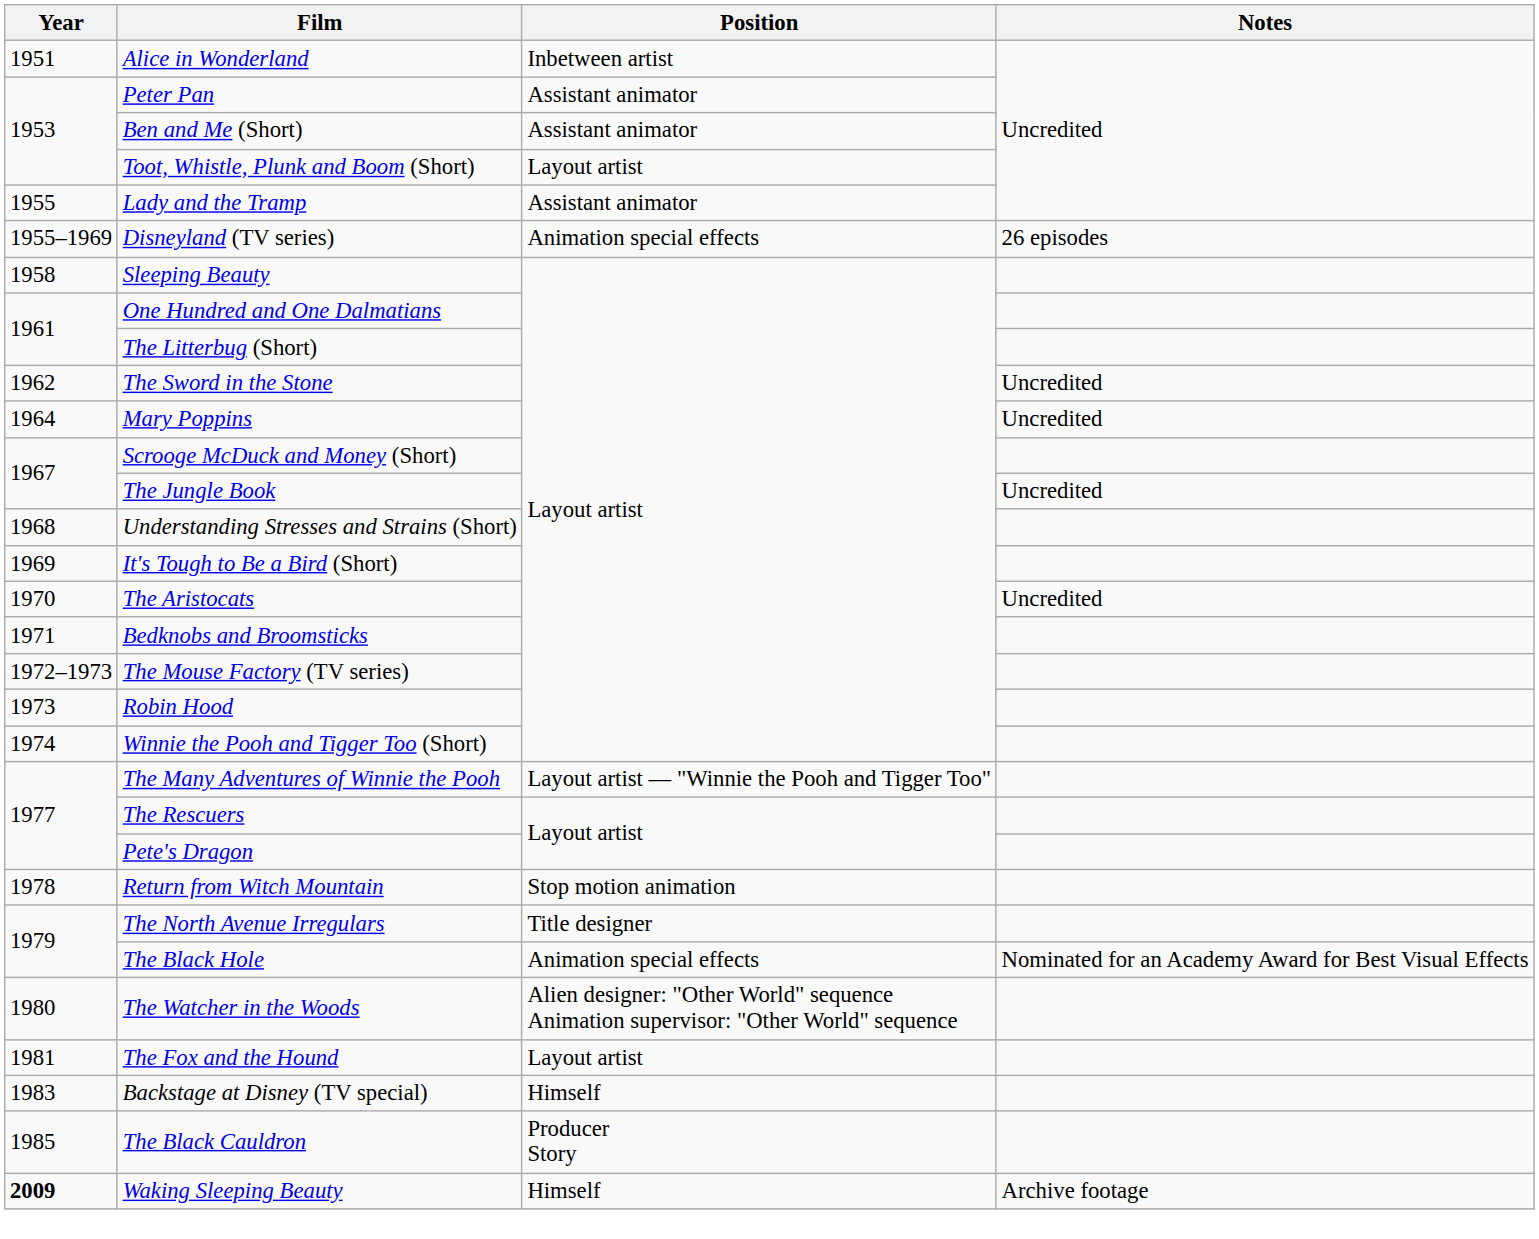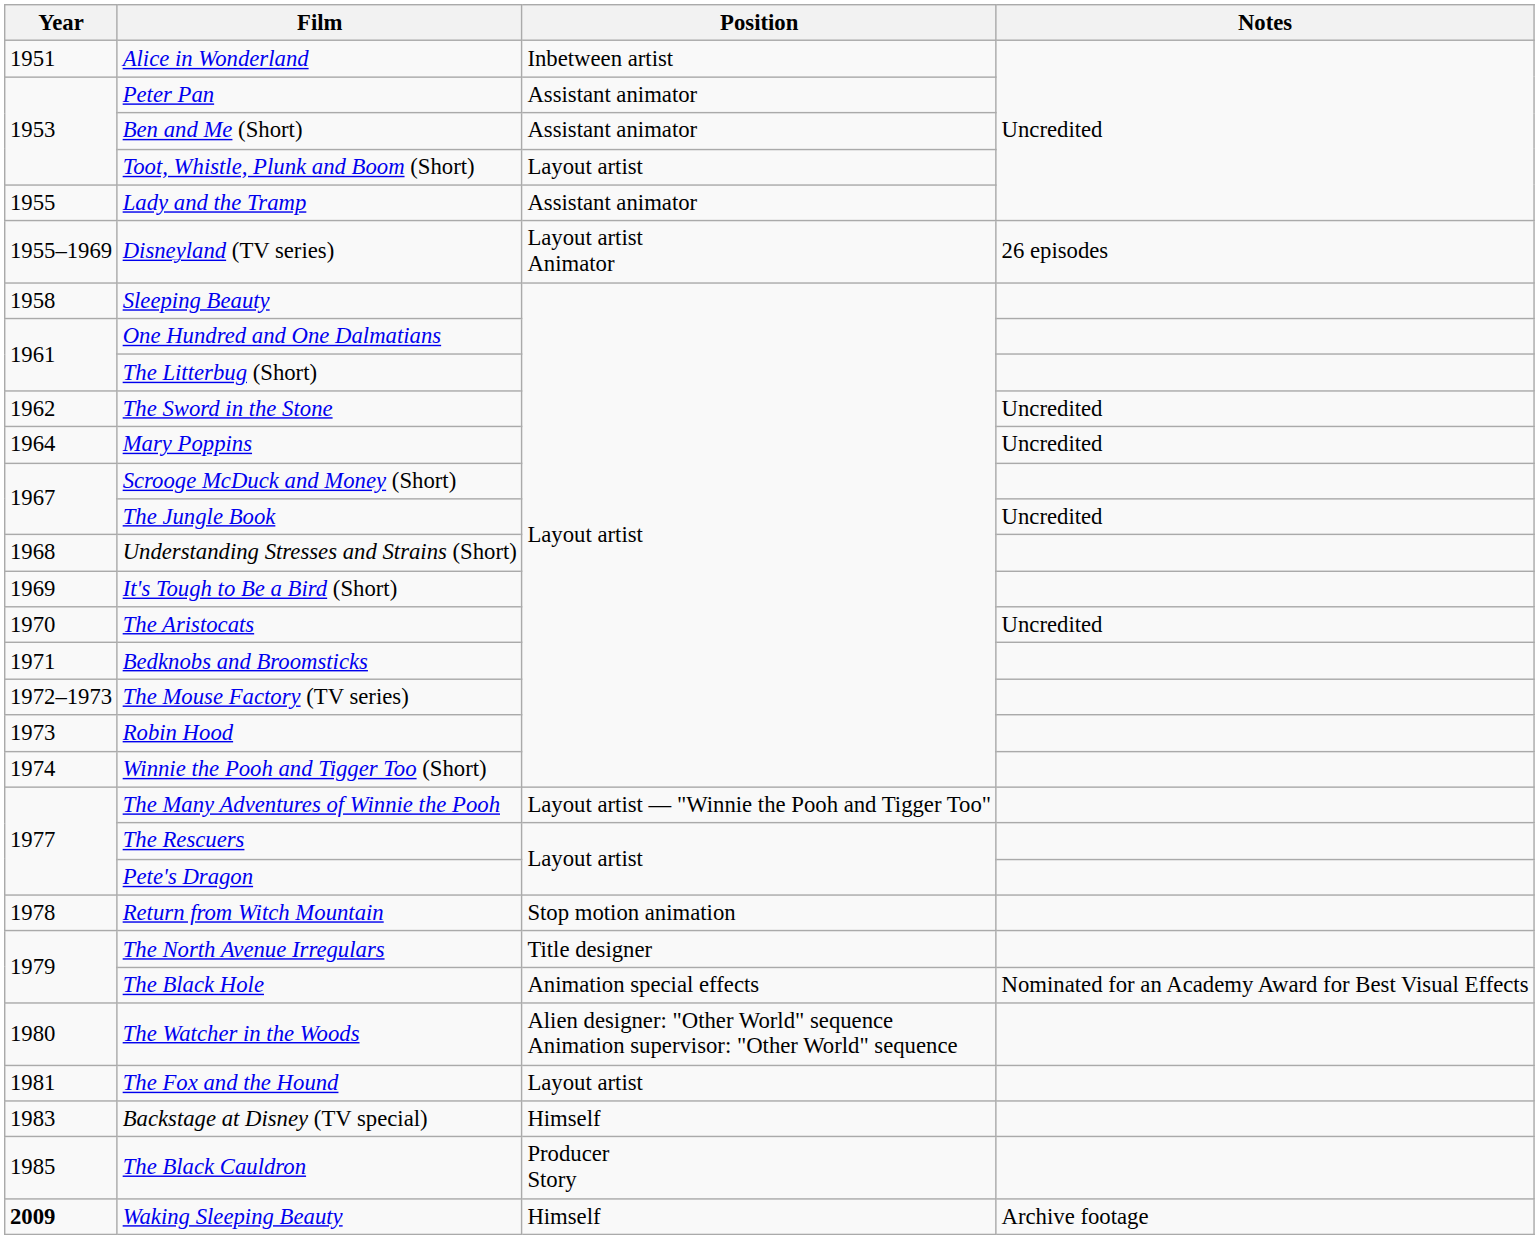 <table class="wikitable">
 <tr>
 <th>Year</th>
 <th>Film</th>
 <th>Position</th>
 <th>Notes</th>
 </tr>
 <tr>
 <td>1951</td>
 <td><em><a href='#'>Alice in Wonderland</a></em></td>
 <td>Inbetween artist</td>
 <td rowspan="5">Uncredited</td>
 </tr>
 <tr>
 <td rowspan="3">1953</td>
 <td><em><a href='#'>Peter Pan</a></em></td>
 <td>Assistant animator</td>
 </tr>
 <tr>
 <td><em><a href='#'>Ben and Me</a></em> (Short)</td>
 <td>Assistant animator</td>
 </tr>
 <tr>
 <td><em><a href='#'>Toot, Whistle, Plunk and Boom</a></em> (Short)</td>
 <td>Layout artist</td>
 </tr>
 <tr>
 <td>1955</td>
 <td><em><a href='#'>Lady and the Tramp</a></em></td>
 <td>Assistant animator</td>
 </tr>
 <tr>
 <td>1955–1969</td>
 <td><em><a href='#'>Disneyland</a></em> (TV series)</td>
-<td>Animation special effects</td>
+<td>Layout artist<br>Animator</td>
 <td>26 episodes</td>
 </tr>
 <tr>
 <td>1958</td>
 <td><em><a href='#'>Sleeping Beauty</a></em></td>
 <td rowspan="14">Layout artist</td>
 <td></td>
 </tr>
 <tr>
 <td rowspan="2">1961</td>
 <td><em><a href='#'>One Hundred and One Dalmatians</a></em></td>
 <td></td>
 </tr>
 <tr>
 <td><em><a href='#'>The Litterbug</a></em> (Short)</td>
 <td></td>
 </tr>
 <tr>
 <td>1962</td>
 <td><em><a href='#'>The Sword in the Stone</a></em></td>
 <td>Uncredited</td>
 </tr>
 <tr>
 <td>1964</td>
 <td><em><a href='#'>Mary Poppins</a></em></td>
 <td>Uncredited</td>
 </tr>
 <tr>
 <td rowspan="2">1967</td>
 <td><em><a href='#'>Scrooge McDuck and Money</a></em> (Short)</td>
 <td></td>
 </tr>
 <tr>
 <td><em><a href='#'>The Jungle Book</a></em></td>
 <td>Uncredited</td>
 </tr>
 <tr>
 <td>1968</td>
 <td><em>Understanding Stresses and Strains</em> (Short)</td>
 <td></td>
 </tr>
 <tr>
 <td>1969</td>
 <td><em><a href='#'>It's Tough to Be a Bird</a></em> (Short)</td>
 <td></td>
 </tr>
 <tr>
 <td>1970</td>
 <td><em><a href='#'>The Aristocats</a></em></td>
 <td>Uncredited</td>
 </tr>
 <tr>
 <td>1971</td>
 <td><em><a href='#'>Bedknobs and Broomsticks</a></em></td>
 <td></td>
 </tr>
 <tr>
 <td>1972–1973</td>
 <td><em><a href='#'>The Mouse Factory</a></em> (TV series)</td>
 <td></td>
 </tr>
 <tr>
 <td>1973</td>
 <td><em><a href='#'>Robin Hood</a></em></td>
 <td></td>
 </tr>
 <tr>
 <td>1974</td>
 <td><em><a href='#'>Winnie the Pooh and Tigger Too</a></em> (Short)</td>
 <td></td>
 </tr>
 <tr>
 <td rowspan="3">1977</td>
 <td><em><a href='#'>The Many Adventures of Winnie the Pooh</a></em></td>
 <td>Layout artist — "Winnie the Pooh and Tigger Too"</td>
 <td></td>
 </tr>
 <tr>
 <td><em><a href='#'>The Rescuers</a></em></td>
 <td rowspan="2">Layout artist</td>
 <td></td>
 </tr>
 <tr>
 <td><em><a href='#'>Pete's Dragon</a></em></td>
 <td></td>
 </tr>
 <tr>
 <td>1978</td>
 <td><em><a href='#'>Return from Witch Mountain</a></em></td>
 <td>Stop motion animation</td>
 <td></td>
 </tr>
 <tr>
 <td rowspan="2">1979</td>
 <td><em><a href='#'>The North Avenue Irregulars</a></em></td>
 <td>Title designer</td>
 </tr>
 <tr>
 <td><em><a href='#'>The Black Hole</a></em></td>
 <td>Animation special effects</td>
 <td>Nominated for an Academy Award for Best Visual Effects</td>
 </tr>
 <tr>
 <td>1980</td>
 <td><em><a href='#'>The Watcher in the Woods</a></em></td>
 <td>Alien designer: "Other World" sequence<br>Animation supervisor: "Other World" sequence</td>
 <td></td>
 </tr>
 <tr>
 <td>1981</td>
 <td><em><a href='#'>The Fox and the Hound</a></em></td>
 <td>Layout artist</td>
 <td></td>
 </tr>
 <tr>
 <td>1983</td>
 <td><em>Backstage at Disney</em> (TV special)</td>
 <td>Himself</td>
 <td></td>
 </tr>
 <tr>
 <td>1985</td>
 <td><em><a href='#'>The Black Cauldron</a></em></td>
 <td>Producer<br>Story</td>
 <td></td>
 </tr>
 <tr>
 <td><strong>2009</strong></td>
 <td><em><a href='#'>Waking Sleeping Beauty</a></em></td>
 <td>Himself</td>
 <td>Archive footage</td>
 </tr>
 </table>
